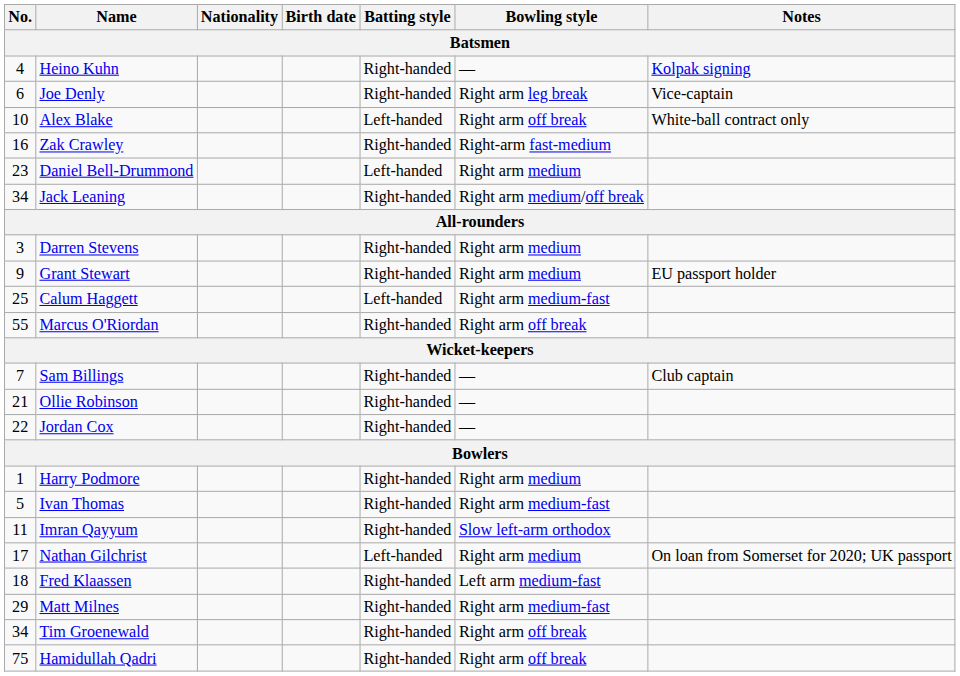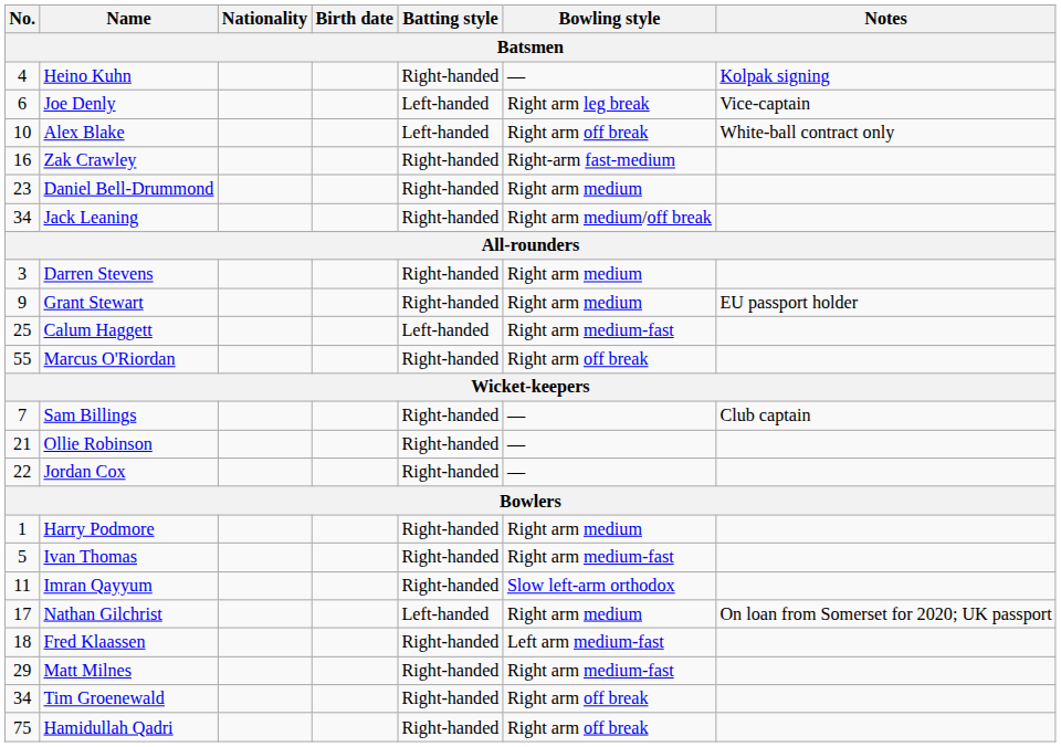 <table class="wikitable">
 <tr>
 <th>No.</th>
 <th>Name</th>
 <th>Nationality</th>
 <th>Birth date</th>
 <th>Batting style</th>
 <th>Bowling style</th>
 <th>Notes</th>
 </tr>
 <tr>
 <th colspan="7">Batsmen</th>
 </tr>
 <tr>
 <td style="text-align:center">4</td>
 <td><a href='#'>Heino Kuhn</a></td>
 <td></td>
 <td></td>
 <td>Right-handed</td>
 <td>—</td>
 <td><a href='#'>Kolpak signing</a></td>
 </tr>
 <tr>
 <td style="text-align:center">6</td>
 <td><a href='#'>Joe Denly</a></td>
 <td></td>
 <td></td>
-<td>Right-handed</td>
+<td>Left-handed</td>
 <td>Right arm <a href='#'>leg break</a></td>
 <td>Vice-captain</td>
 </tr>
 <tr>
 <td style="text-align:center">10</td>
 <td><a href='#'>Alex Blake</a></td>
 <td></td>
 <td></td>
 <td>Left-handed</td>
 <td>Right arm <a href='#'>off break</a></td>
 <td>White-ball contract only</td>
 </tr>
 <tr>
 <td style="text-align:center">16</td>
 <td><a href='#'>Zak Crawley</a></td>
 <td></td>
 <td></td>
 <td>Right-handed</td>
 <td>Right-arm <a href='#'>fast-medium</a></td>
 <td></td>
 </tr>
 <tr>
 <td style="text-align:center">23</td>
 <td><a href='#'>Daniel Bell-Drummond</a></td>
 <td></td>
 <td></td>
-<td>Left-handed</td>
+<td>Right-handed</td>
 <td>Right arm <a href='#'>medium</a></td>
 <td></td>
 </tr>
 <tr>
 <td style="text-align:center">34</td>
 <td><a href='#'>Jack Leaning</a></td>
 <td></td>
 <td></td>
 <td>Right-handed</td>
 <td>Right arm <a href='#'>medium</a>/<a href='#'>off break</a></td>
 <td></td>
 </tr>
 <tr>
 <th colspan="7">All-rounders</th>
 </tr>
 <tr>
 <td style="text-align:center">3</td>
 <td><a href='#'>Darren Stevens</a></td>
 <td></td>
 <td></td>
 <td>Right-handed</td>
 <td>Right arm <a href='#'>medium</a></td>
 <td></td>
 </tr>
 <tr>
 <td style="text-align:center">9</td>
 <td><a href='#'>Grant Stewart</a></td>
 <td></td>
 <td></td>
 <td>Right-handed</td>
 <td>Right arm <a href='#'>medium</a></td>
 <td>EU passport holder</td>
 </tr>
 <tr>
 <td style="text-align:center">25</td>
 <td><a href='#'>Calum Haggett</a></td>
 <td></td>
 <td></td>
 <td>Left-handed</td>
 <td>Right arm <a href='#'>medium-fast</a></td>
 <td></td>
 </tr>
 <tr>
 <td style="text-align:center">55</td>
 <td><a href='#'>Marcus O'Riordan</a></td>
 <td></td>
 <td></td>
 <td>Right-handed</td>
 <td>Right arm <a href='#'>off break</a></td>
 <td></td>
 </tr>
 <tr>
 <th colspan="7">Wicket-keepers</th>
 </tr>
 <tr>
 <td style="text-align:center">7</td>
 <td><a href='#'>Sam Billings</a></td>
 <td></td>
 <td></td>
 <td>Right-handed</td>
 <td>—</td>
 <td>Club captain</td>
 </tr>
 <tr>
 <td style="text-align:center">21</td>
 <td><a href='#'>Ollie Robinson</a></td>
 <td></td>
 <td></td>
 <td>Right-handed</td>
 <td>—</td>
 <td></td>
 </tr>
 <tr>
 <td style="text-align:center">22</td>
 <td><a href='#'>Jordan Cox</a></td>
 <td></td>
 <td></td>
 <td>Right-handed</td>
 <td>—</td>
 <td></td>
 </tr>
 <tr>
 <th colspan="7">Bowlers</th>
 </tr>
 <tr>
 <td style="text-align:center">1</td>
 <td><a href='#'>Harry Podmore</a></td>
 <td></td>
 <td></td>
 <td>Right-handed</td>
 <td>Right arm <a href='#'>medium</a></td>
 <td></td>
 </tr>
 <tr>
 <td style="text-align:center">5</td>
 <td><a href='#'>Ivan Thomas</a></td>
 <td></td>
 <td></td>
 <td>Right-handed</td>
 <td>Right arm <a href='#'>medium-fast</a></td>
 <td></td>
 </tr>
 <tr>
 <td style="text-align:center">11</td>
 <td><a href='#'>Imran Qayyum</a></td>
 <td></td>
 <td></td>
 <td>Right-handed</td>
 <td><a href='#'>Slow left-arm orthodox</a></td>
 <td></td>
 </tr>
 <tr>
 <td style="text-align:center">17</td>
 <td><a href='#'>Nathan Gilchrist</a></td>
 <td></td>
 <td></td>
 <td>Left-handed</td>
 <td>Right arm <a href='#'>medium</a></td>
 <td>On loan from Somerset for 2020; UK passport</td>
 </tr>
 <tr>
 <td style="text-align:center">18</td>
 <td><a href='#'>Fred Klaassen</a></td>
 <td></td>
 <td></td>
 <td>Right-handed</td>
 <td>Left arm <a href='#'>medium-fast</a></td>
 <td></td>
 </tr>
 <tr>
 <td style="text-align:center">29</td>
 <td><a href='#'>Matt Milnes</a></td>
 <td></td>
 <td></td>
 <td>Right-handed</td>
 <td>Right arm <a href='#'>medium-fast</a></td>
 <td></td>
 </tr>
 <tr>
 <td style="text-align:center">34</td>
 <td><a href='#'>Tim Groenewald</a></td>
 <td></td>
 <td></td>
 <td>Right-handed</td>
 <td>Right arm <a href='#'>off break</a></td>
 <td></td>
 </tr>
 <tr>
 <td style="text-align:center">75</td>
 <td><a href='#'>Hamidullah Qadri</a></td>
 <td></td>
 <td></td>
 <td>Right-handed</td>
 <td>Right arm <a href='#'>off break</a></td>
 <td></td>
 </tr>
 </table>
